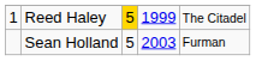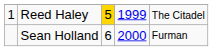 <table class="wikitable">
 <tr>
 </tr>
 <tr>
 <td>1</td>
 <td>Reed Haley</td>
 <td style="background: gold;">5</td>
 <td><a href='#'>1999</a></td>
 <td style="font-size:80%;">The Citadel</td>
 </tr>
 <tr>
 <td></td>
 <td>Sean Holland</td>
-<td>5</td>
-<td><a href='#'>2003</a></td>
+<td>6</td>
+<td><a href='#'>2000</a></td>
 <td style="font-size:80%;">Furman</td>
 </tr>
 </table>
